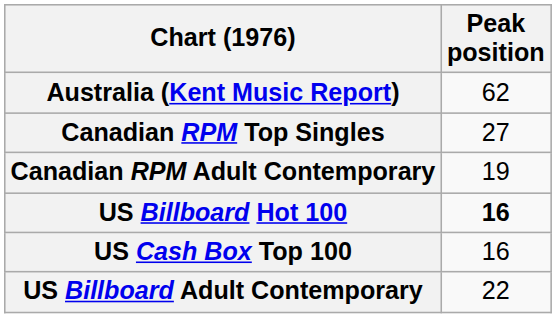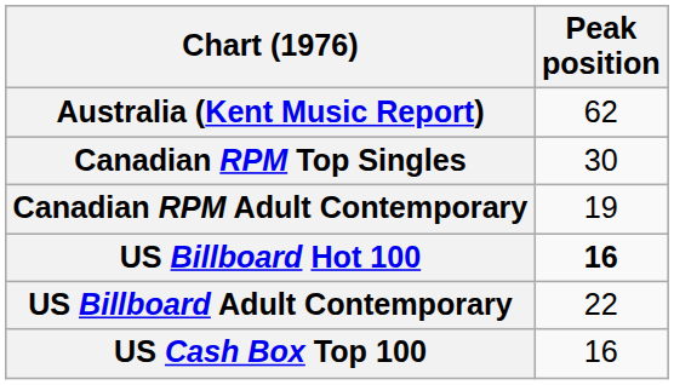 <table class="wikitable sortable plainrowheaders" style="text-align:center">
 <tr>
 <th scope="col">Chart (1976)</th>
 <th scope="col">Peak<br>position</th>
 </tr>
 <tr>
 <th scope="row">Australia (<a href='#'>Kent Music Report</a>)</th>
 <td style="text-align:center;">62</td>
 </tr>
 <tr>
 <th scope="row">Canadian <em><a href='#'>RPM</a></em> Top Singles</th>
-<td>27</td>
+<td>30</td>
 </tr>
 <tr>
 <th scope="row">Canadian <em>RPM</em> Adult Contemporary</th>
 <td>19</td>
 </tr>
 <tr>
 <th scope="row">US <em><a href='#'>Billboard</a></em> <a href='#'>Hot 100</a></th>
 <td><strong>16</strong></td>
 </tr>
 <tr>
+<th scope="row">US <em><a href='#'>Billboard</a></em> Adult Contemporary</th>
+<td>22</td>
+</tr>
+<tr>
 <th scope="row">US <em><a href='#'>Cash Box</a></em> Top 100</th>
 <td>16</td>
 </tr>
-<tr>
-<th scope="row">US <em><a href='#'>Billboard</a></em> Adult Contemporary</th>
-<td>22</td>
-</tr>
 </table>
